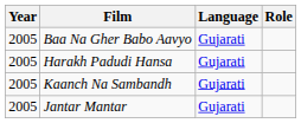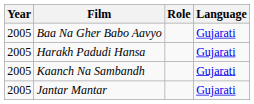 <table class="wikitable sortable">
 <tr>
 <th>Year</th>
 <th>Film</th>
+<th>Role</th>
 <th>Language</th>
-<th>Role</th>
 </tr>
 <tr>
 <td>2005</td>
 <td><em>Baa Na Gher Babo Aavyo</em></td>
+<td></td>
 <td><a href='#'>Gujarati</a></td>
-<td></td>
 </tr>
 <tr>
 <td>2005</td>
 <td><em>Harakh Padudi Hansa</em></td>
+<td></td>
 <td><a href='#'>Gujarati</a></td>
-<td></td>
 </tr>
 <tr>
 <td>2005</td>
 <td><em>Kaanch Na Sambandh</em></td>
+<td></td>
 <td><a href='#'>Gujarati</a></td>
-<td></td>
 </tr>
 <tr>
 <td>2005</td>
 <td><em>Jantar Mantar</em></td>
+<td></td>
 <td><a href='#'>Gujarati</a></td>
-<td></td>
 </tr>
 </table>
